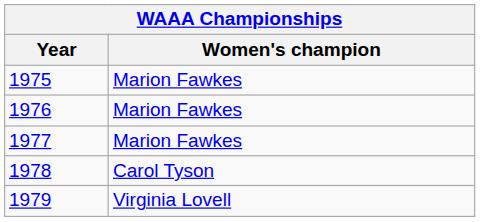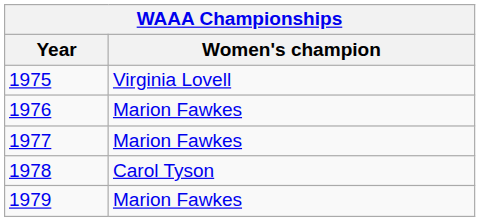 <table class="wikitable">
 <tr>
 <th colspan="2"><a href='#'>WAAA Championships</a><br></th>
 </tr>
 <tr>
 <th width=80>Year</th>
 <th width=300>Women's champion</th>
 </tr>
 <tr>
 <td><a href='#'>1975</a></td>
-<td><a href='#'>Marion Fawkes</a></td>
+<td><a href='#'>Virginia Lovell</a></td>
 </tr>
 <tr>
 <td><a href='#'>1976</a></td>
 <td><a href='#'>Marion Fawkes</a></td>
 </tr>
 <tr>
 <td><a href='#'>1977</a></td>
 <td><a href='#'>Marion Fawkes</a></td>
 </tr>
 <tr>
 <td><a href='#'>1978</a></td>
 <td><a href='#'>Carol Tyson</a></td>
 </tr>
 <tr>
 <td><a href='#'>1979</a></td>
-<td><a href='#'>Virginia Lovell</a></td>
+<td><a href='#'>Marion Fawkes</a></td>
 </tr>
 </table>
